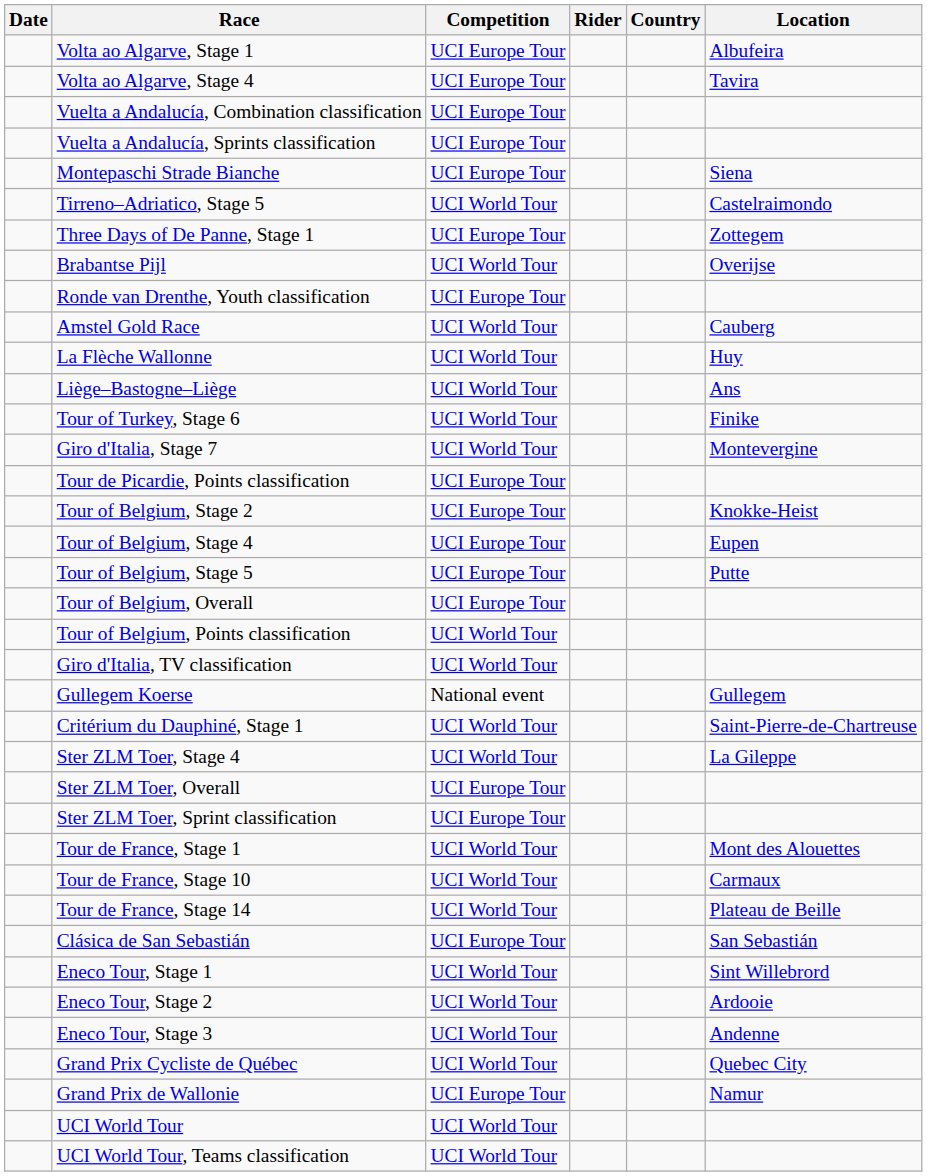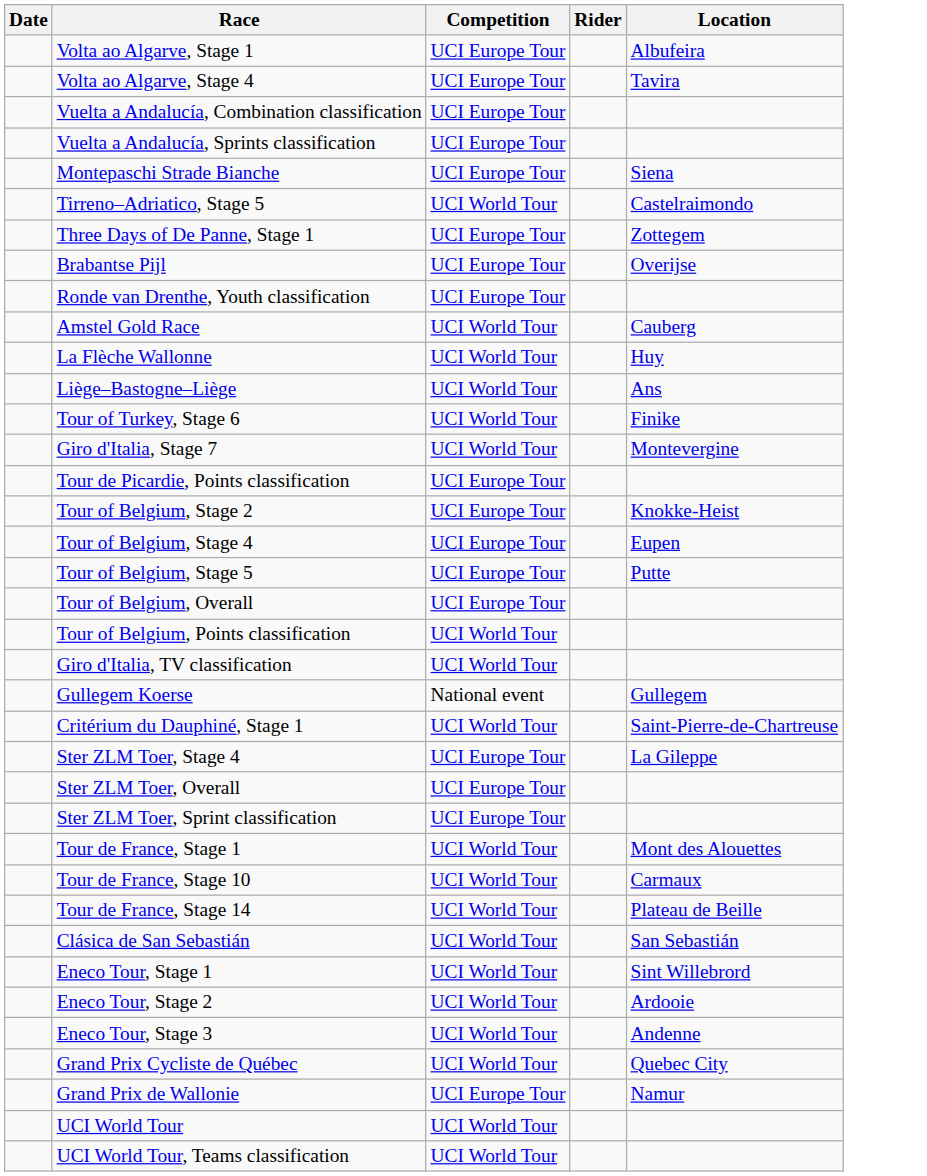 <table class="wikitable sortable">
 <tr>
 <th>Date</th>
 <th>Race</th>
 <th>Competition</th>
 <th>Rider</th>
-<th>Country</th>
 <th>Location</th>
 </tr>
 <tr>
 <td></td>
 <td><a href='#'>Volta ao Algarve</a>, Stage 1</td>
 <td><a href='#'>UCI Europe Tour</a></td>
 <td></td>
-<td></td>
 <td><a href='#'>Albufeira</a></td>
 </tr>
 <tr>
 <td></td>
 <td><a href='#'>Volta ao Algarve</a>, Stage 4</td>
 <td><a href='#'>UCI Europe Tour</a></td>
-<td></td>
 <td></td>
 <td><a href='#'>Tavira</a></td>
 </tr>
 <tr>
 <td></td>
 <td><a href='#'>Vuelta a Andalucía</a>, Combination classification</td>
 <td><a href='#'>UCI Europe Tour</a></td>
 <td></td>
 <td></td>
-<td></td>
 </tr>
 <tr>
 <td></td>
 <td><a href='#'>Vuelta a Andalucía</a>, Sprints classification</td>
 <td><a href='#'>UCI Europe Tour</a></td>
-<td></td>
 <td></td>
 <td></td>
 </tr>
 <tr>
 <td></td>
 <td><a href='#'>Montepaschi Strade Bianche</a></td>
 <td><a href='#'>UCI Europe Tour</a></td>
 <td></td>
-<td></td>
 <td><a href='#'>Siena</a></td>
 </tr>
 <tr>
 <td></td>
 <td><a href='#'>Tirreno–Adriatico</a>, Stage 5</td>
 <td><a href='#'>UCI World Tour</a></td>
-<td></td>
 <td></td>
 <td><a href='#'>Castelraimondo</a></td>
 </tr>
 <tr>
 <td></td>
 <td><a href='#'>Three Days of De Panne</a>, Stage 1</td>
 <td><a href='#'>UCI Europe Tour</a></td>
 <td></td>
-<td></td>
 <td><a href='#'>Zottegem</a></td>
 </tr>
 <tr>
 <td></td>
 <td><a href='#'>Brabantse Pijl</a></td>
-<td><a href='#'>UCI World Tour</a></td>
-<td></td>
+<td><a href='#'>UCI Europe Tour</a></td>
 <td></td>
 <td><a href='#'>Overijse</a></td>
 </tr>
 <tr>
 <td></td>
 <td><a href='#'>Ronde van Drenthe</a>, Youth classification</td>
 <td><a href='#'>UCI Europe Tour</a></td>
 <td></td>
 <td></td>
-<td></td>
 </tr>
 <tr>
 <td></td>
 <td><a href='#'>Amstel Gold Race</a></td>
 <td><a href='#'>UCI World Tour</a></td>
-<td></td>
 <td></td>
 <td><a href='#'>Cauberg</a></td>
 </tr>
 <tr>
 <td></td>
 <td><a href='#'>La Flèche Wallonne</a></td>
 <td><a href='#'>UCI World Tour</a></td>
 <td></td>
-<td></td>
 <td><a href='#'>Huy</a></td>
 </tr>
 <tr>
 <td></td>
 <td><a href='#'>Liège–Bastogne–Liège</a></td>
 <td><a href='#'>UCI World Tour</a></td>
-<td></td>
 <td></td>
 <td><a href='#'>Ans</a></td>
 </tr>
 <tr>
 <td></td>
 <td><a href='#'>Tour of Turkey</a>, Stage 6</td>
 <td><a href='#'>UCI World Tour</a></td>
 <td></td>
-<td></td>
 <td><a href='#'>Finike</a></td>
 </tr>
 <tr>
 <td></td>
 <td><a href='#'>Giro d'Italia</a>, Stage 7</td>
 <td><a href='#'>UCI World Tour</a></td>
-<td></td>
 <td></td>
 <td><a href='#'>Montevergine</a></td>
 </tr>
 <tr>
 <td></td>
 <td><a href='#'>Tour de Picardie</a>, Points classification</td>
 <td><a href='#'>UCI Europe Tour</a></td>
 <td></td>
 <td></td>
-<td></td>
 </tr>
 <tr>
 <td></td>
 <td><a href='#'>Tour of Belgium</a>, Stage 2</td>
 <td><a href='#'>UCI Europe Tour</a></td>
-<td></td>
 <td></td>
 <td><a href='#'>Knokke-Heist</a></td>
 </tr>
 <tr>
 <td></td>
 <td><a href='#'>Tour of Belgium</a>, Stage 4</td>
 <td><a href='#'>UCI Europe Tour</a></td>
 <td></td>
-<td></td>
 <td><a href='#'>Eupen</a></td>
 </tr>
 <tr>
 <td></td>
 <td><a href='#'>Tour of Belgium</a>, Stage 5</td>
 <td><a href='#'>UCI Europe Tour</a></td>
-<td></td>
 <td></td>
 <td><a href='#'>Putte</a></td>
 </tr>
 <tr>
 <td></td>
 <td><a href='#'>Tour of Belgium</a>, Overall</td>
 <td><a href='#'>UCI Europe Tour</a></td>
 <td></td>
 <td></td>
-<td></td>
 </tr>
 <tr>
 <td></td>
 <td><a href='#'>Tour of Belgium</a>, Points classification</td>
 <td><a href='#'>UCI World Tour</a></td>
-<td></td>
 <td></td>
 <td></td>
 </tr>
 <tr>
 <td></td>
 <td><a href='#'>Giro d'Italia</a>, TV classification</td>
 <td><a href='#'>UCI World Tour</a></td>
 <td></td>
 <td></td>
-<td></td>
 </tr>
 <tr>
 <td></td>
 <td><a href='#'>Gullegem Koerse</a></td>
 <td>National event</td>
-<td></td>
 <td></td>
 <td><a href='#'>Gullegem</a></td>
 </tr>
 <tr>
 <td></td>
 <td><a href='#'>Critérium du Dauphiné</a>, Stage 1</td>
 <td><a href='#'>UCI World Tour</a></td>
 <td></td>
-<td></td>
 <td><a href='#'>Saint-Pierre-de-Chartreuse</a></td>
 </tr>
 <tr>
 <td></td>
 <td><a href='#'>Ster ZLM Toer</a>, Stage 4</td>
-<td><a href='#'>UCI World Tour</a></td>
-<td></td>
+<td><a href='#'>UCI Europe Tour</a></td>
 <td></td>
 <td><a href='#'>La Gileppe</a></td>
 </tr>
 <tr>
 <td></td>
 <td><a href='#'>Ster ZLM Toer</a>, Overall</td>
 <td><a href='#'>UCI Europe Tour</a></td>
 <td></td>
 <td></td>
-<td></td>
 </tr>
 <tr>
 <td></td>
 <td><a href='#'>Ster ZLM Toer</a>, Sprint classification</td>
 <td><a href='#'>UCI Europe Tour</a></td>
-<td></td>
 <td></td>
 <td></td>
 </tr>
 <tr>
 <td></td>
 <td><a href='#'>Tour de France</a>, Stage 1</td>
 <td><a href='#'>UCI World Tour</a></td>
 <td></td>
-<td></td>
 <td><a href='#'>Mont des Alouettes</a></td>
 </tr>
 <tr>
 <td></td>
 <td><a href='#'>Tour de France</a>, Stage 10</td>
 <td><a href='#'>UCI World Tour</a></td>
-<td></td>
 <td></td>
 <td><a href='#'>Carmaux</a></td>
 </tr>
 <tr>
 <td></td>
 <td><a href='#'>Tour de France</a>, Stage 14</td>
 <td><a href='#'>UCI World Tour</a></td>
 <td></td>
-<td></td>
 <td><a href='#'>Plateau de Beille</a></td>
 </tr>
 <tr>
 <td></td>
 <td><a href='#'>Clásica de San Sebastián</a></td>
-<td><a href='#'>UCI Europe Tour</a></td>
-<td></td>
+<td><a href='#'>UCI World Tour</a></td>
 <td></td>
 <td><a href='#'>San Sebastián</a></td>
 </tr>
 <tr>
 <td></td>
 <td><a href='#'>Eneco Tour</a>, Stage 1</td>
 <td><a href='#'>UCI World Tour</a></td>
 <td></td>
-<td></td>
 <td><a href='#'>Sint Willebrord</a></td>
 </tr>
 <tr>
 <td></td>
 <td><a href='#'>Eneco Tour</a>, Stage 2</td>
 <td><a href='#'>UCI World Tour</a></td>
-<td></td>
 <td></td>
 <td><a href='#'>Ardooie</a></td>
 </tr>
 <tr>
 <td></td>
 <td><a href='#'>Eneco Tour</a>, Stage 3</td>
 <td><a href='#'>UCI World Tour</a></td>
 <td></td>
-<td></td>
 <td><a href='#'>Andenne</a></td>
 </tr>
 <tr>
 <td></td>
 <td><a href='#'>Grand Prix Cycliste de Québec</a></td>
 <td><a href='#'>UCI World Tour</a></td>
 <td></td>
-<td></td>
 <td><a href='#'>Quebec City</a></td>
 </tr>
 <tr>
 <td></td>
 <td><a href='#'>Grand Prix de Wallonie</a></td>
 <td><a href='#'>UCI Europe Tour</a></td>
-<td></td>
 <td></td>
 <td><a href='#'>Namur</a></td>
 </tr>
 <tr>
 <td></td>
 <td><a href='#'>UCI World Tour</a></td>
 <td><a href='#'>UCI World Tour</a></td>
 <td></td>
 <td></td>
-<td></td>
 </tr>
 <tr>
 <td></td>
 <td><a href='#'>UCI World Tour</a>, Teams classification</td>
 <td><a href='#'>UCI World Tour</a></td>
 <td align="center"></td>
 <td></td>
-<td></td>
 </tr>
 </table>
